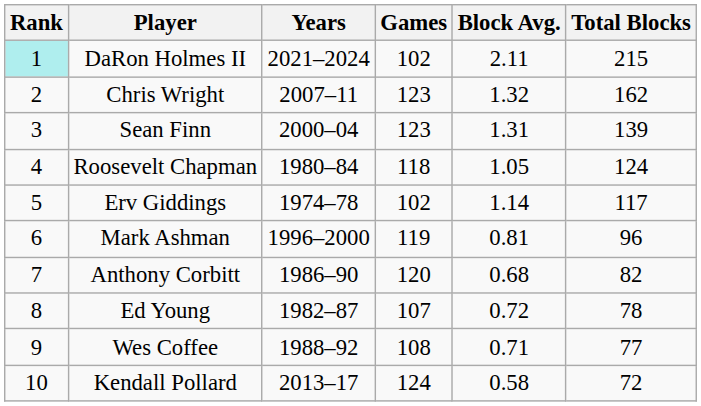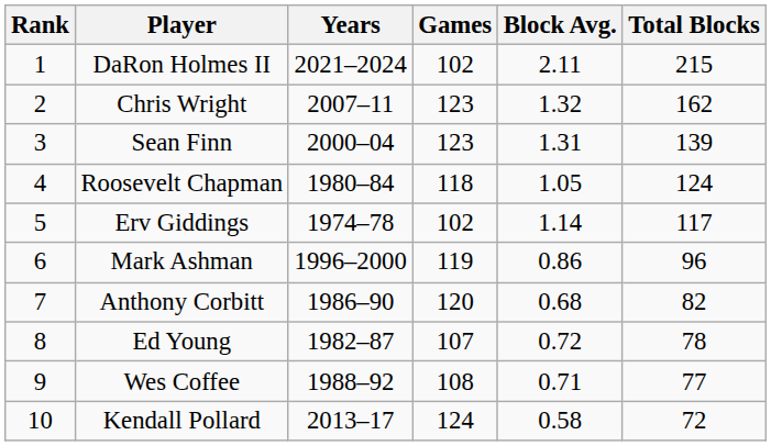 <table class= "wikitable" style="text-align:center">
 <tr>
 <th>Rank</th>
 <th>Player</th>
 <th>Years</th>
 <th>Games</th>
 <th>Block Avg.</th>
 <th>Total Blocks</th>
 </tr>
 <tr>
-<td style="background: paleturquoise;">1</td>
+<td>1</td>
 <td>DaRon Holmes II</td>
 <td>2021–2024</td>
 <td>102</td>
 <td>2.11</td>
 <td>215</td>
 </tr>
 <tr>
 <td>2</td>
 <td>Chris Wright</td>
 <td>2007–11</td>
 <td>123</td>
 <td>1.32</td>
 <td>162</td>
 </tr>
 <tr>
 <td>3</td>
 <td>Sean Finn</td>
 <td>2000–04</td>
 <td>123</td>
 <td>1.31</td>
 <td>139</td>
 </tr>
 <tr>
 <td>4</td>
 <td>Roosevelt Chapman</td>
 <td>1980–84</td>
 <td>118</td>
 <td>1.05</td>
 <td>124</td>
 </tr>
 <tr>
 <td>5</td>
 <td>Erv Giddings</td>
 <td>1974–78</td>
 <td>102</td>
 <td>1.14</td>
 <td>117</td>
 </tr>
 <tr>
 <td>6</td>
 <td>Mark Ashman</td>
 <td>1996–2000</td>
 <td>119</td>
-<td>0.81</td>
+<td>0.86</td>
 <td>96</td>
 </tr>
 <tr>
 <td>7</td>
 <td>Anthony Corbitt</td>
 <td>1986–90</td>
 <td>120</td>
 <td>0.68</td>
 <td>82</td>
 </tr>
 <tr>
 <td>8</td>
 <td>Ed Young</td>
 <td>1982–87</td>
 <td>107</td>
 <td>0.72</td>
 <td>78</td>
 </tr>
 <tr>
 <td>9</td>
 <td>Wes Coffee</td>
 <td>1988–92</td>
 <td>108</td>
 <td>0.71</td>
 <td>77</td>
 </tr>
 <tr>
 <td>10</td>
 <td>Kendall Pollard</td>
 <td>2013–17</td>
 <td>124</td>
 <td>0.58</td>
 <td>72</td>
 </tr>
 </table>
